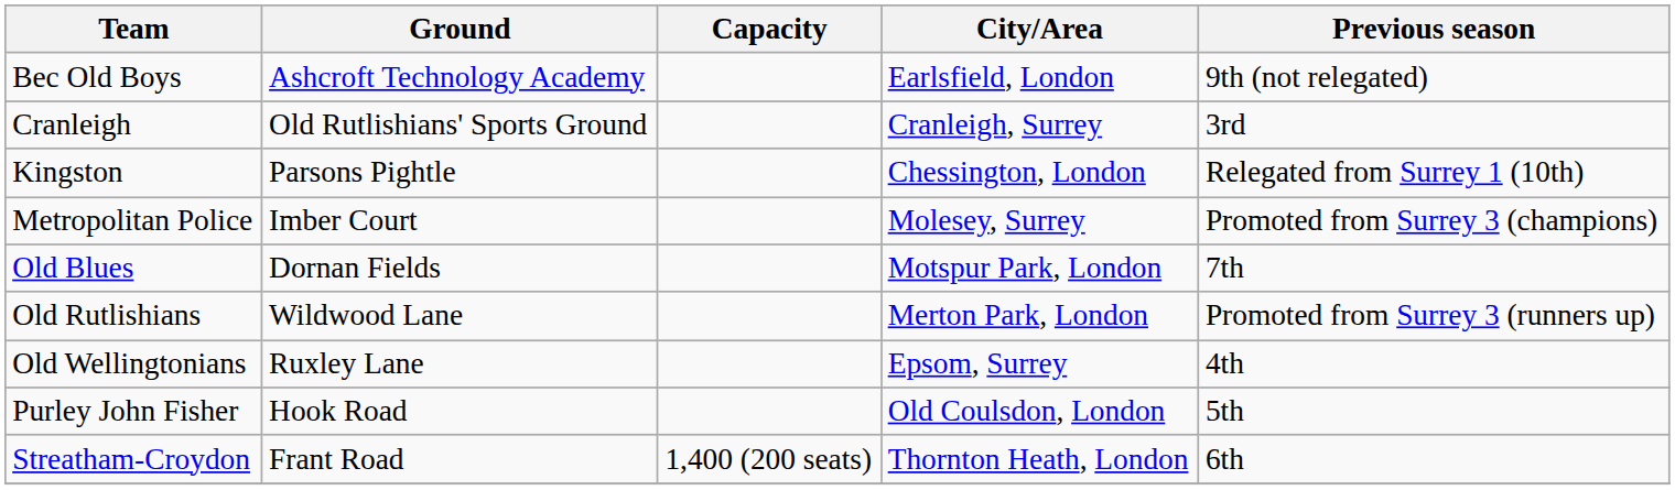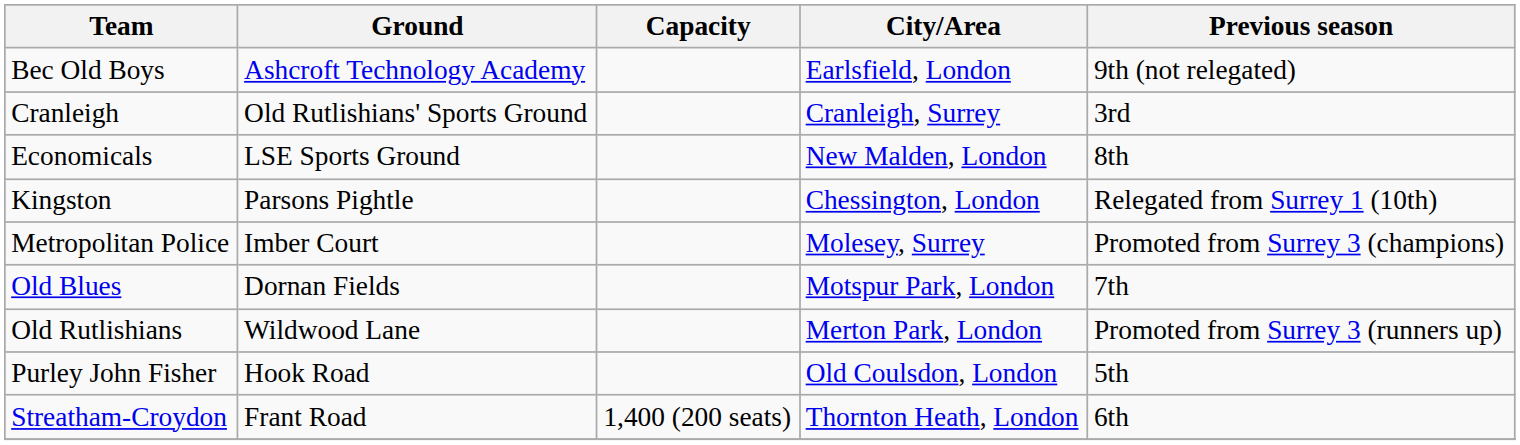 <table class="wikitable sortable" width=100%>
 <tr>
 <th>Team</th>
 <th>Ground</th>
 <th>Capacity</th>
 <th>City/Area</th>
 <th>Previous season</th>
 </tr>
 <tr>
 <td>Bec Old Boys</td>
 <td><a href='#'>Ashcroft Technology Academy</a></td>
 <td></td>
 <td><a href='#'>Earlsfield</a>, <a href='#'>London</a></td>
 <td>9th (not relegated)</td>
 </tr>
 <tr>
 <td>Cranleigh</td>
 <td>Old Rutlishians' Sports Ground</td>
 <td></td>
 <td><a href='#'>Cranleigh</a>, <a href='#'>Surrey</a></td>
 <td>3rd</td>
+</tr>
+<tr>
+<td>Economicals</td>
+<td>LSE Sports Ground</td>
+<td></td>
+<td><a href='#'>New Malden</a>, <a href='#'>London</a></td>
+<td>8th</td>
 </tr>
 <tr>
 <td>Kingston</td>
 <td>Parsons Pightle</td>
 <td></td>
 <td><a href='#'>Chessington</a>, <a href='#'>London</a></td>
 <td>Relegated from <a href='#'>Surrey 1</a> (10th)</td>
 </tr>
 <tr>
 <td>Metropolitan Police</td>
 <td>Imber Court</td>
 <td></td>
 <td><a href='#'>Molesey</a>, <a href='#'>Surrey</a></td>
 <td>Promoted from <a href='#'>Surrey 3</a> (champions)</td>
 </tr>
 <tr>
 <td><a href='#'>Old Blues</a></td>
 <td>Dornan Fields</td>
 <td></td>
 <td><a href='#'>Motspur Park</a>, <a href='#'>London</a></td>
 <td>7th</td>
 </tr>
 <tr>
 <td>Old Rutlishians</td>
 <td>Wildwood Lane</td>
 <td></td>
 <td><a href='#'>Merton Park</a>, <a href='#'>London</a></td>
 <td>Promoted from <a href='#'>Surrey 3</a> (runners up)</td>
 </tr>
 <tr>
-<td>Old Wellingtonians</td>
-<td>Ruxley Lane</td>
-<td></td>
-<td><a href='#'>Epsom</a>, <a href='#'>Surrey</a></td>
-<td>4th</td>
-</tr>
-<tr>
 <td>Purley John Fisher</td>
 <td>Hook Road</td>
 <td></td>
 <td><a href='#'>Old Coulsdon</a>, <a href='#'>London</a></td>
 <td>5th</td>
 </tr>
 <tr>
 <td><a href='#'>Streatham-Croydon</a></td>
 <td>Frant Road</td>
 <td>1,400 (200 seats)</td>
 <td><a href='#'>Thornton Heath</a>, <a href='#'>London</a></td>
 <td>6th</td>
 </tr>
 <tr>
 </tr>
 </table>
